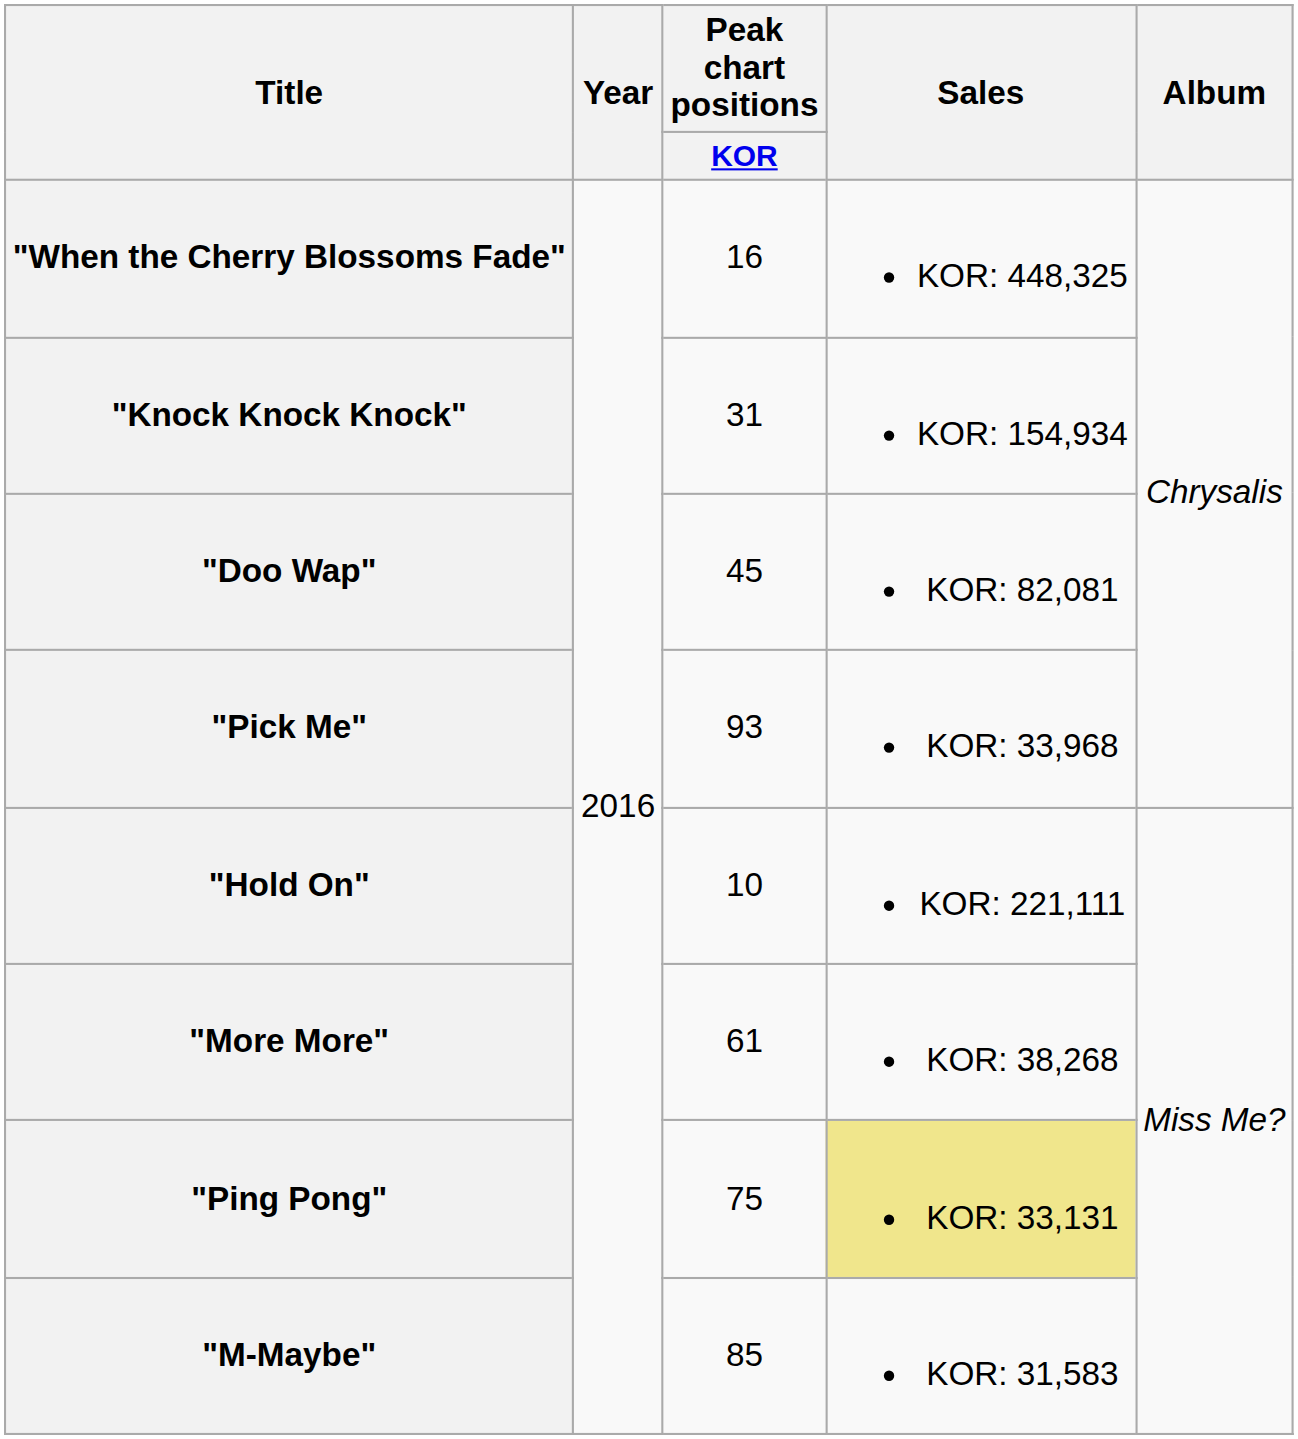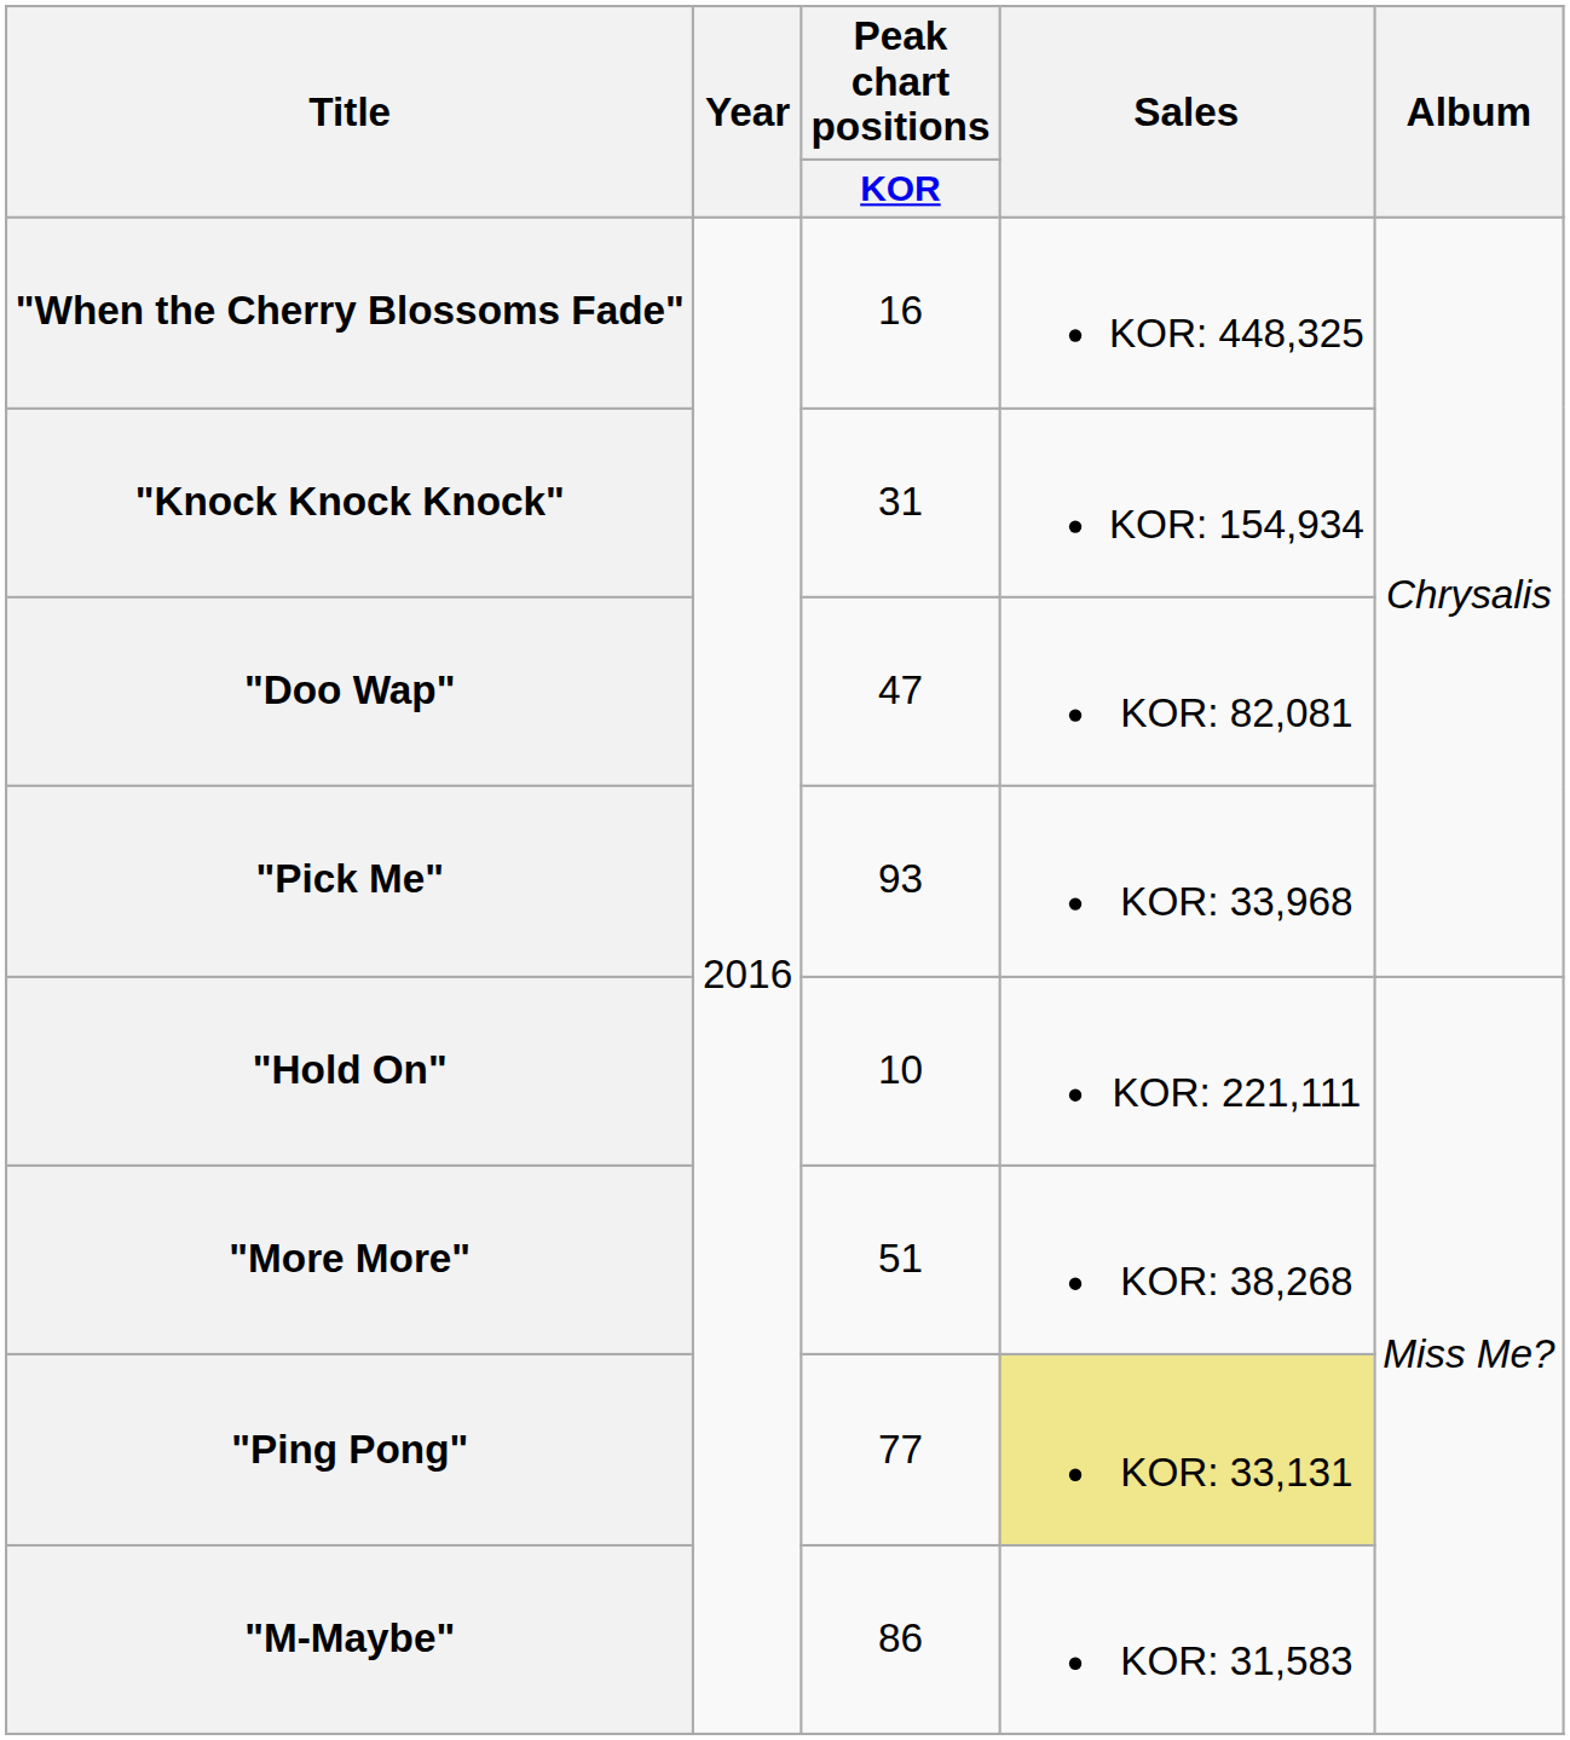 <table class="wikitable plainrowheaders" style="text-align:center" border="1">
 <tr>
 <th scope="col" rowspan="2">Title</th>
 <th scope="col" rowspan="2">Year</th>
 <th scope="col" colspan="1">Peak<br>chart<br>positions</th>
 <th scope="col" rowspan="2">Sales</th>
 <th scope="col" rowspan="2">Album</th>
 </tr>
 <tr>
 <th scope="col" style="width:3em;font-size:90%;"><a href='#'>KOR</a><br></th>
 </tr>
 <tr>
 <th scope="row">"When the Cherry Blossoms Fade" </th>
 <td rowspan="8">2016</td>
 <td>16</td>
 <td><br><ul><li>KOR: 448,325</li></ul></td>
 <td rowspan="4"><em>Chrysalis</em></td>
 </tr>
 <tr>
 <th scope="row">"Knock Knock Knock" </th>
 <td>31</td>
 <td><br><ul><li>KOR: 154,934</li></ul></td>
 </tr>
 <tr>
 <th scope="row">"Doo Wap"</th>
-<td>45</td>
+<td>47</td>
 <td><br><ul><li>KOR: 82,081</li></ul></td>
 </tr>
 <tr>
 <th scope="row">"Pick Me"</th>
 <td>93</td>
 <td><br><ul><li>KOR: 33,968</li></ul></td>
 </tr>
 <tr>
 <th scope="row">"Hold On" </th>
 <td>10</td>
 <td><br><ul><li>KOR: 221,111</li></ul></td>
 <td rowspan="4"><em>Miss Me?</em></td>
 </tr>
 <tr>
 <th scope="row">"More More" </th>
-<td>61</td>
+<td>51</td>
 <td><br><ul><li>KOR: 38,268</li></ul></td>
 </tr>
 <tr>
 <th scope="row">"Ping Pong"</th>
-<td>75</td>
+<td>77</td>
 <td style="background: khaki;"><br><ul><li>KOR: 33,131</li></ul></td>
 </tr>
 <tr>
 <th scope="row">"M-Maybe" </th>
-<td>85</td>
+<td>86</td>
 <td><br><ul><li>KOR: 31,583</li></ul></td>
 </tr>
 <tr>
 </tr>
 </table>
